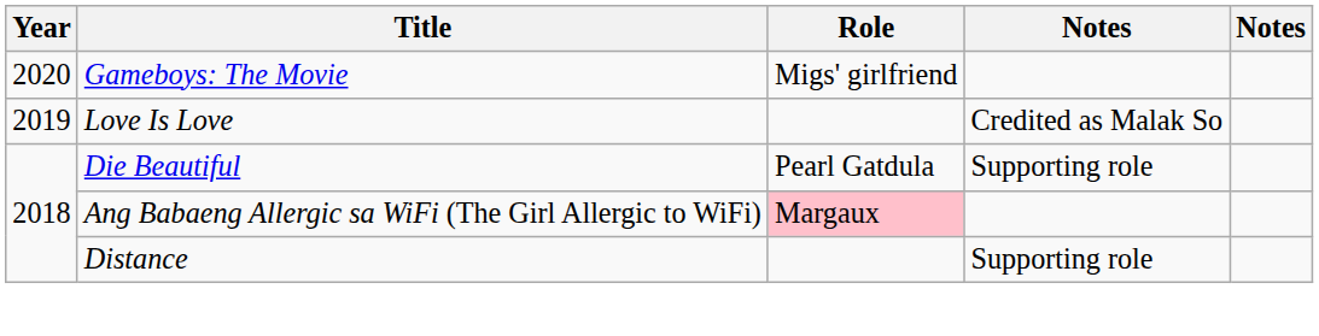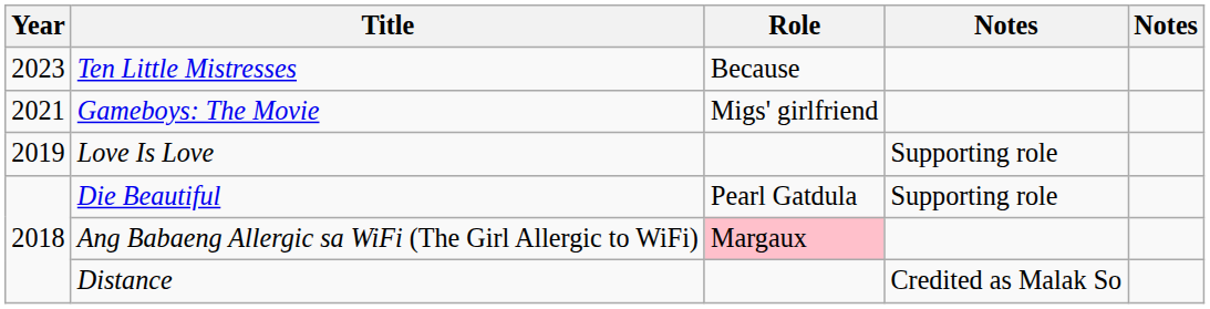 <table class="wikitable">
 <tr>
 <th>Year</th>
 <th>Title</th>
 <th>Role</th>
 <th>Notes</th>
 <th>Notes</th>
 </tr>
 <tr>
-<td>2020</td>
+<td>2023</td>
+<td><em><a href='#'>Ten Little Mistresses</a></em></td>
+<td>Because</td>
+<td></td>
+<td></td>
+</tr>
+<tr>
+<td>2021</td>
 <td><em><a href='#'>Gameboys: The Movie</a></em></td>
 <td>Migs' girlfriend</td>
 <td></td>
 <td></td>
 </tr>
 <tr>
 <td>2019</td>
 <td><em>Love Is Love</em></td>
 <td></td>
-<td>Credited as Malak So</td>
+<td>Supporting role</td>
 <td></td>
 </tr>
 <tr>
 <td rowspan="3">2018</td>
 <td><em><a href='#'>Die Beautiful</a></em></td>
 <td>Pearl Gatdula</td>
 <td>Supporting role</td>
 <td></td>
 </tr>
 <tr>
 <td><em>Ang Babaeng Allergic sa WiFi</em> (The Girl Allergic to WiFi)</td>
 <td style="background: pink;">Margaux</td>
 <td></td>
 <td></td>
 </tr>
 <tr>
 <td><em>Distance</em></td>
 <td></td>
-<td>Supporting role</td>
+<td>Credited as Malak So</td>
 <td></td>
 </tr>
 </table>
